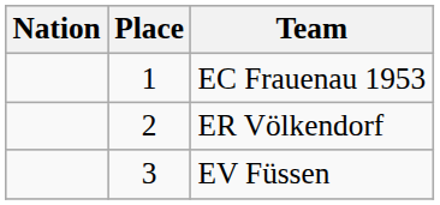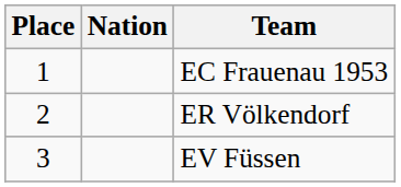 <table class='wikitable'>
 <tr bgcolor='#efefef'>
+<th>Place</th>
 <th>Nation</th>
-<th>Place</th>
 <th>Team</th>
 </tr>
 <tr>
+<td align=center>1</td>
 <td></td>
-<td align=center>1</td>
 <td>EC Frauenau 1953</td>
 </tr>
 <tr>
+<td align=center>2</td>
 <td></td>
-<td align=center>2</td>
 <td>ER Völkendorf</td>
 </tr>
 <tr>
+<td align=center>3</td>
 <td></td>
-<td align=center>3</td>
 <td>EV Füssen</td>
 </tr>
 </table>
